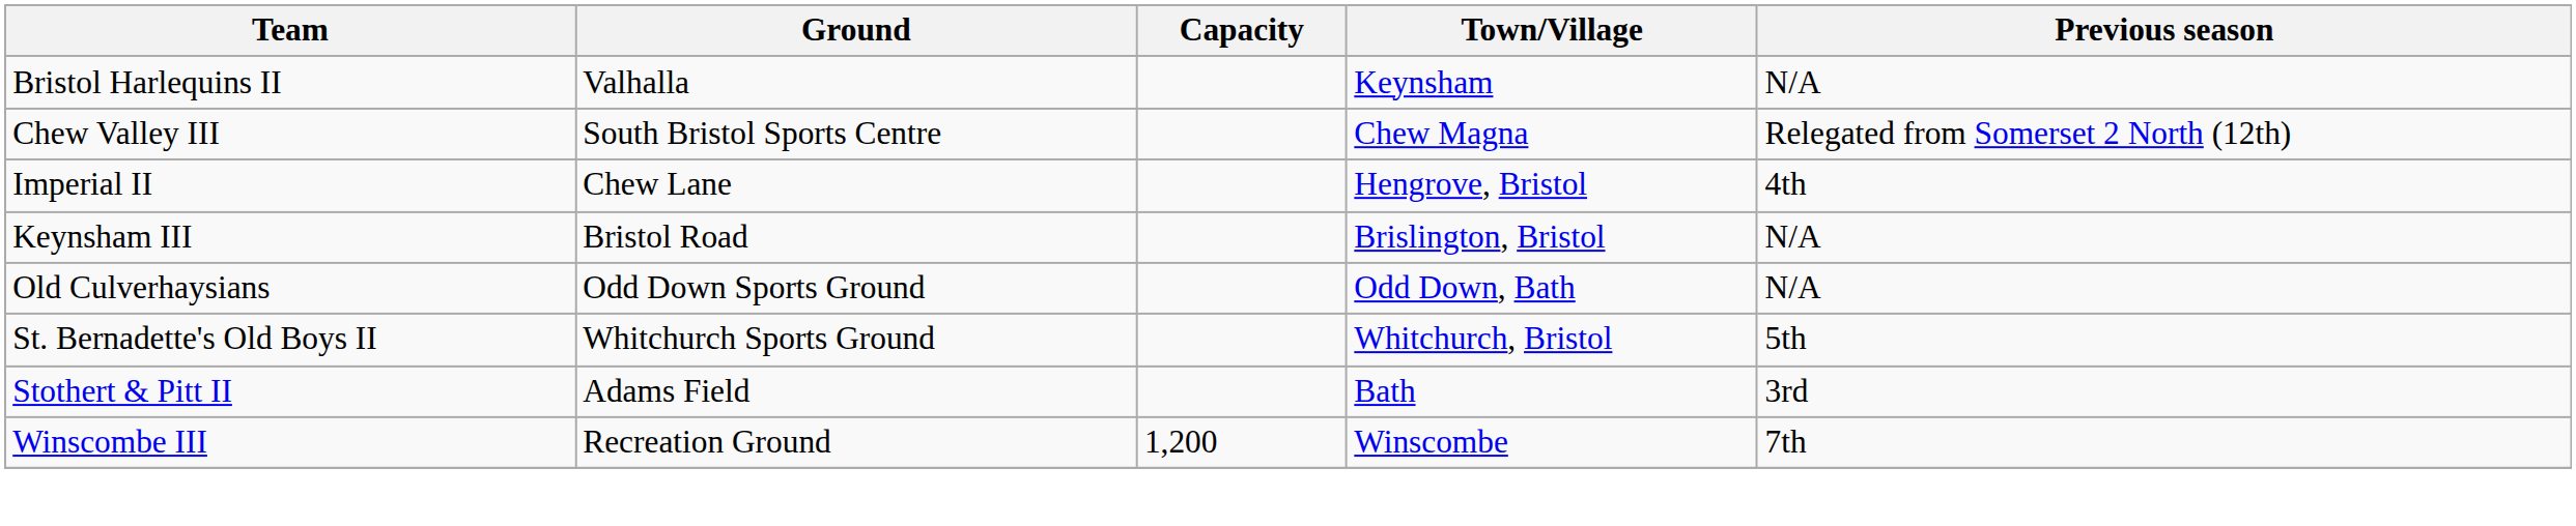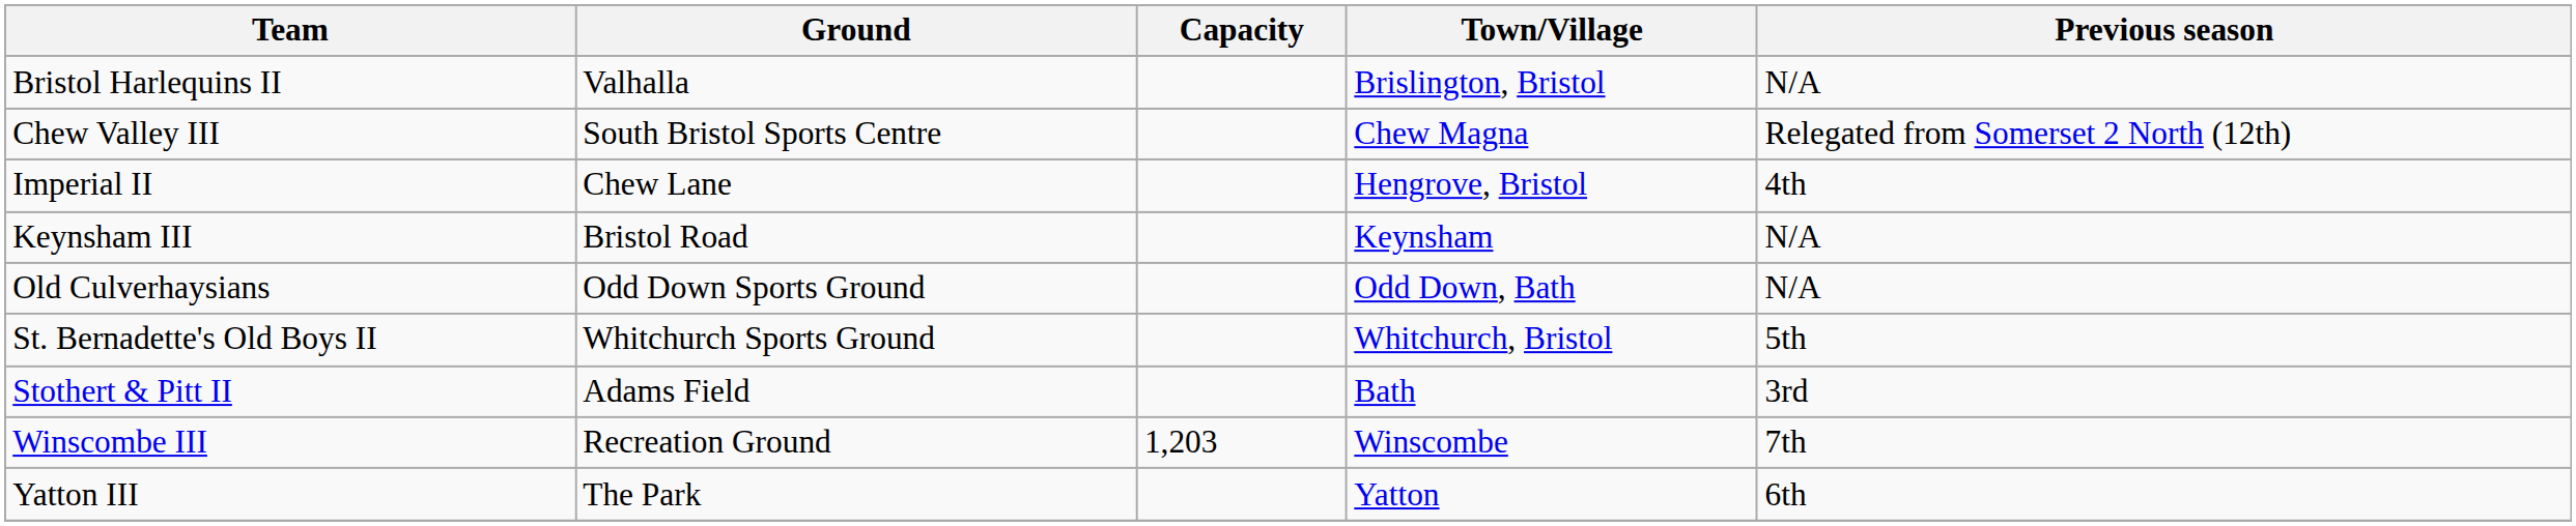 <table class="wikitable sortable" width=100%>
 <tr>
 <th>Team</th>
 <th>Ground</th>
 <th>Capacity</th>
 <th>Town/Village</th>
 <th>Previous season</th>
 </tr>
 <tr>
 <td>Bristol Harlequins II</td>
 <td>Valhalla</td>
 <td></td>
-<td><a href='#'>Keynsham</a></td>
+<td><a href='#'>Brislington</a>, <a href='#'>Bristol</a></td>
 <td>N/A</td>
 </tr>
 <tr>
 <td>Chew Valley III</td>
 <td>South Bristol Sports Centre</td>
 <td></td>
 <td><a href='#'>Chew Magna</a></td>
 <td>Relegated from <a href='#'>Somerset 2 North</a> (12th)</td>
 </tr>
 <tr>
 <td>Imperial II</td>
 <td>Chew Lane</td>
 <td></td>
 <td><a href='#'>Hengrove</a>, <a href='#'>Bristol</a></td>
 <td>4th</td>
 </tr>
 <tr>
 <td>Keynsham III</td>
 <td>Bristol Road</td>
 <td></td>
-<td><a href='#'>Brislington</a>, <a href='#'>Bristol</a></td>
+<td><a href='#'>Keynsham</a></td>
 <td>N/A</td>
 </tr>
 <tr>
 <td>Old Culverhaysians</td>
 <td>Odd Down Sports Ground</td>
 <td></td>
 <td><a href='#'>Odd Down</a>, <a href='#'>Bath</a></td>
 <td>N/A</td>
 </tr>
 <tr>
 <td>St. Bernadette's Old Boys II</td>
 <td>Whitchurch Sports Ground</td>
 <td></td>
 <td><a href='#'>Whitchurch</a>, <a href='#'>Bristol</a></td>
 <td>5th</td>
 </tr>
 <tr>
 <td><a href='#'>Stothert & Pitt II</a></td>
 <td>Adams Field</td>
 <td></td>
 <td><a href='#'>Bath</a></td>
 <td>3rd</td>
 </tr>
 <tr>
 <td><a href='#'>Winscombe III</a></td>
 <td>Recreation Ground</td>
-<td>1,200</td>
+<td>1,203</td>
 <td><a href='#'>Winscombe</a></td>
 <td>7th</td>
 </tr>
 <tr>
+<td>Yatton III</td>
+<td>The Park</td>
+<td></td>
+<td><a href='#'>Yatton</a></td>
+<td>6th</td>
+</tr>
+<tr>
 </tr>
 </table>
